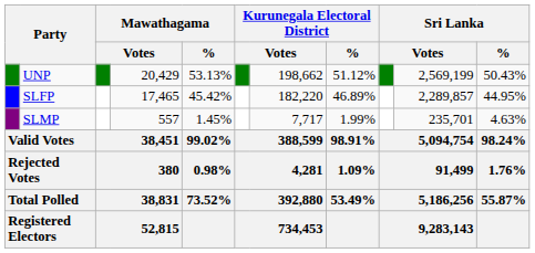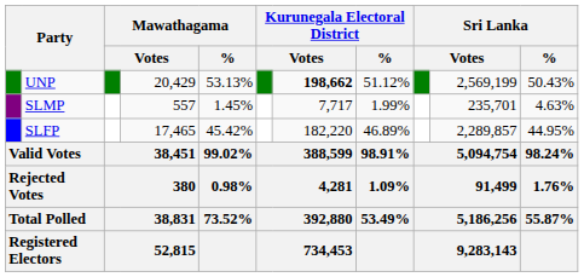 <table class="wikitable">
 <tr>
 <th colspan="2" width="144px"rowspan="2">Party</th>
 <th colspan="3" width="216px">Mawathagama</th>
 <th colspan="3" width="216px"><a href='#'>Kurunegala Electoral District</a></th>
 <th colspan="3" width="216px">Sri Lanka</th>
 </tr>
 <tr>
 <th colspan="2" width="144px">Votes</th>
 <th>%</th>
 <th colspan="2" width="144px">Votes</th>
 <th>%</th>
 <th colspan="2" width="144px">Votes</th>
 <th>%</th>
 </tr>
 <tr>
 <td style="background-color:green;" width="10px"></td>
 <td style="text-align:left;"><a href='#'>UNP</a></td>
 <td style="background-color:green;" width="10px"></td>
 <td style="text-align:right;">20,429</td>
 <td style="text-align:right;">53.13%</td>
 <td style="background-color:green;" width="10px"></td>
-<td style="text-align:right;">198,662</td>
+<td style="text-align:right;"><strong>198,662</strong></td>
 <td style="text-align:right;">51.12%</td>
 <td style="background-color:green;" width="10px"></td>
 <td style="text-align:right;">2,569,199</td>
 <td style="text-align:right;">50.43%</td>
+</tr>
+<tr>
+<td style="background-color:purple;" width="10px"></td>
+<td style="text-align:left;"><a href='#'>SLMP</a></td>
+<td style="background-color:white;" width="10px"></td>
+<td style="text-align:right;">557</td>
+<td style="text-align:right;">1.45%</td>
+<td style="background-color:white;" width="10px"></td>
+<td style="text-align:right;">7,717</td>
+<td style="text-align:right;">1.99%</td>
+<td style="background-color:white;" width="10px"></td>
+<td style="text-align:right;">235,701</td>
+<td style="text-align:right;">4.63%</td>
 </tr>
 <tr>
 <td style="background-color:blue;" width="10px"></td>
 <td style="text-align:left;"><a href='#'>SLFP</a></td>
 <td style="background-color:white;" width="10px"></td>
 <td style="text-align:right;">17,465</td>
 <td style="text-align:right;">45.42%</td>
 <td style="background-color:white;" width="10px"></td>
 <td style="text-align:right;">182,220</td>
 <td style="text-align:right;">46.89%</td>
 <td style="background-color:white;" width="10px"></td>
 <td style="text-align:right;">2,289,857</td>
 <td style="text-align:right;">44.95%</td>
-</tr>
-<tr>
-<td style="background-color:purple;" width="10px"></td>
-<td style="text-align:left;"><a href='#'>SLMP</a></td>
-<td style="background-color:white;" width="10px"></td>
-<td style="text-align:right;">557</td>
-<td style="text-align:right;">1.45%</td>
-<td style="background-color:white;" width="10px"></td>
-<td style="text-align:right;">7,717</td>
-<td style="text-align:right;">1.99%</td>
-<td style="background-color:white;" width="10px"></td>
-<td style="text-align:right;">235,701</td>
-<td style="text-align:right;">4.63%</td>
 </tr>
 <tr>
 <th colspan="2" width="144px"style="text-align:left;">Valid Votes</th>
 <th style="text-align:right;"colspan="2" width="144px">38,451</th>
 <th style="text-align:right;">99.02%</th>
 <th style="text-align:right;"colspan="2" width="144px">388,599</th>
 <th style="text-align:right;">98.91%</th>
 <th style="text-align:right;"colspan="2" width="144px">5,094,754</th>
 <th style="text-align:right;">98.24%</th>
 </tr>
 <tr>
 <th colspan="2" width="144px"style="text-align:left;">Rejected Votes</th>
 <th style="text-align:right;"colspan="2" width="144px">380</th>
 <th style="text-align:right;">0.98%</th>
 <th style="text-align:right;"colspan="2" width="144px">4,281</th>
 <th style="text-align:right;">1.09%</th>
 <th style="text-align:right;"colspan="2" width="144px">91,499</th>
 <th style="text-align:right;">1.76%</th>
 </tr>
 <tr>
 <th colspan="2" width="144px"style="text-align:left;">Total Polled</th>
 <th style="text-align:right;"colspan="2" width="144px">38,831</th>
 <th style="text-align:right;">73.52%</th>
 <th style="text-align:right;"colspan="2" width="144px">392,880</th>
 <th style="text-align:right;">53.49%</th>
 <th style="text-align:right;"colspan="2" width="144px">5,186,256</th>
 <th style="text-align:right;">55.87%</th>
 </tr>
 <tr>
 <th colspan="2" width="144px"style="text-align:left;">Registered Electors</th>
 <th style="text-align:right;"colspan="2" width="144px">52,815</th>
 <th></th>
 <th style="text-align:right;"colspan="2" width="144px">734,453</th>
 <th></th>
 <th style="text-align:right;"colspan="2" width="144px">9,283,143</th>
 <th></th>
 </tr>
 </table>
